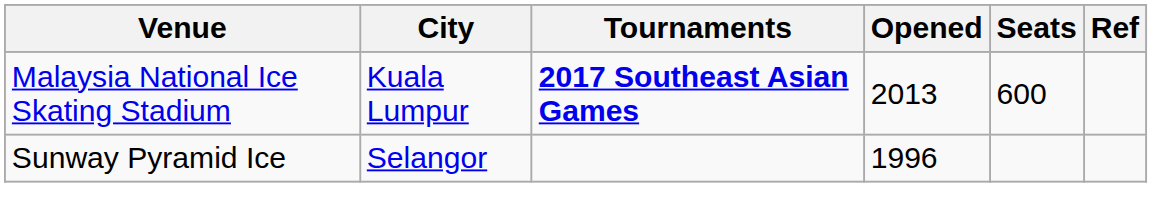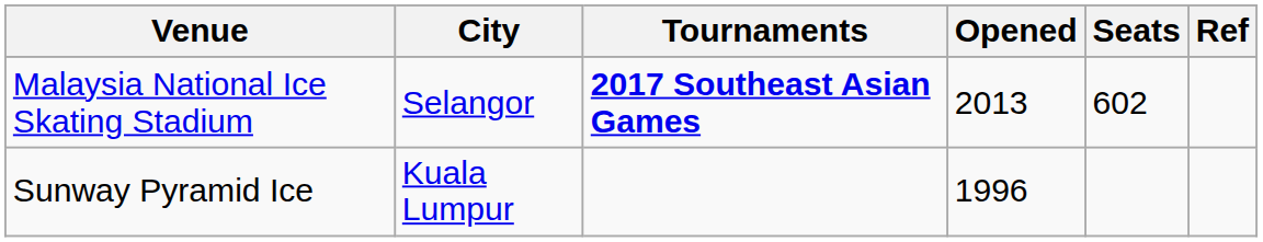 <table class="wikitable sortable">
 <tr>
 <th>Venue</th>
 <th>City</th>
 <th>Tournaments</th>
 <th>Opened</th>
 <th>Seats</th>
 <th>Ref</th>
 </tr>
 <tr>
 <td><a href='#'>Malaysia National Ice Skating Stadium</a></td>
-<td><a href='#'>Kuala Lumpur</a></td>
+<td><a href='#'>Selangor</a></td>
 <td><strong><a href='#'>2017 Southeast Asian Games</a> </strong></td>
 <td>2013</td>
-<td>600</td>
+<td>602</td>
 <td></td>
 </tr>
 <tr>
 <td>Sunway Pyramid Ice</td>
-<td><a href='#'>Selangor</a></td>
+<td><a href='#'>Kuala Lumpur</a></td>
 <td></td>
 <td>1996</td>
 <td></td>
 <td></td>
 </tr>
 </table>
